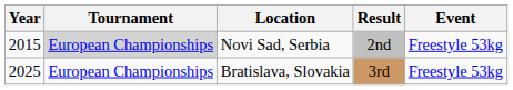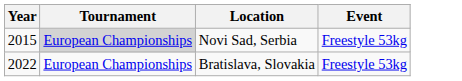 <table class="wikitable" style="font-size: 95%;">
 <tr>
 <th>Year</th>
 <th>Tournament</th>
 <th>Location</th>
-<th>Result</th>
 <th>Event</th>
 </tr>
 <tr>
 <td>2015</td>
 <td style="background: lightgrey;"><a href='#'>European Championships</a></td>
 <td>Novi Sad, Serbia</td>
-<td align="center" bgcolor="silver">2nd</td>
 <td><a href='#'>Freestyle 53kg</a></td>
 </tr>
 <tr>
-<td>2025</td>
+<td>2022</td>
 <td><a href='#'>European Championships</a></td>
 <td>Bratislava, Slovakia</td>
-<td align="center" bgcolor="cc9966">3rd</td>
 <td><a href='#'>Freestyle 53kg</a></td>
 </tr>
 </table>
